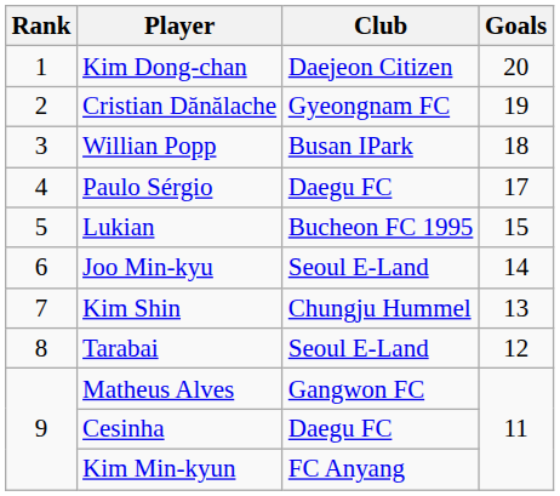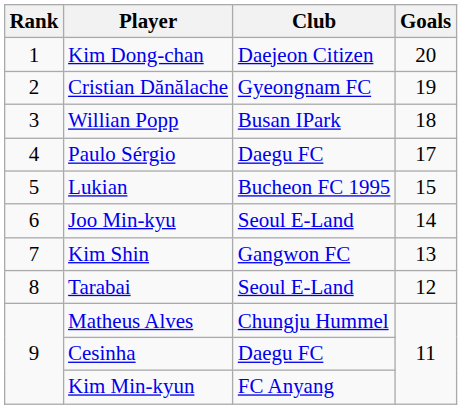 <table class=wikitable>
 <tr>
 <th>Rank</th>
 <th>Player</th>
 <th>Club</th>
 <th>Goals</th>
 </tr>
 <tr>
 <td align=center>1</td>
 <td> <a href='#'>Kim Dong-chan</a></td>
 <td><a href='#'>Daejeon Citizen</a></td>
 <td align=center>20</td>
 </tr>
 <tr>
 <td align=center>2</td>
 <td> <a href='#'>Cristian Dănălache</a></td>
 <td><a href='#'>Gyeongnam FC</a></td>
 <td align=center>19</td>
 </tr>
 <tr>
 <td align=center>3</td>
 <td> <a href='#'>Willian Popp</a></td>
 <td><a href='#'>Busan IPark</a></td>
 <td align=center>18</td>
 </tr>
 <tr>
 <td align=center>4</td>
 <td> <a href='#'>Paulo Sérgio</a></td>
 <td><a href='#'>Daegu FC</a></td>
 <td align=center>17</td>
 </tr>
 <tr>
 <td align=center>5</td>
 <td> <a href='#'>Lukian</a></td>
 <td><a href='#'>Bucheon FC 1995</a></td>
 <td align=center>15</td>
 </tr>
 <tr>
 <td align=center>6</td>
 <td> <a href='#'>Joo Min-kyu</a></td>
 <td><a href='#'>Seoul E-Land</a></td>
 <td align=center>14</td>
 </tr>
 <tr>
 <td align=center>7</td>
 <td> <a href='#'>Kim Shin</a></td>
-<td><a href='#'>Chungju Hummel</a></td>
+<td><a href='#'>Gangwon FC</a></td>
 <td align=center>13</td>
 </tr>
 <tr>
 <td align=center>8</td>
 <td> <a href='#'>Tarabai</a></td>
 <td><a href='#'>Seoul E-Land</a></td>
 <td align=center>12</td>
 </tr>
 <tr>
 <td align=center rowspan=3>9</td>
 <td> <a href='#'>Matheus Alves</a></td>
-<td><a href='#'>Gangwon FC</a></td>
+<td><a href='#'>Chungju Hummel</a></td>
 <td align=center rowspan=3>11</td>
 </tr>
 <tr>
 <td> <a href='#'>Cesinha</a></td>
 <td><a href='#'>Daegu FC</a></td>
 </tr>
 <tr>
 <td> <a href='#'>Kim Min-kyun</a></td>
 <td><a href='#'>FC Anyang</a></td>
 </tr>
 </table>
